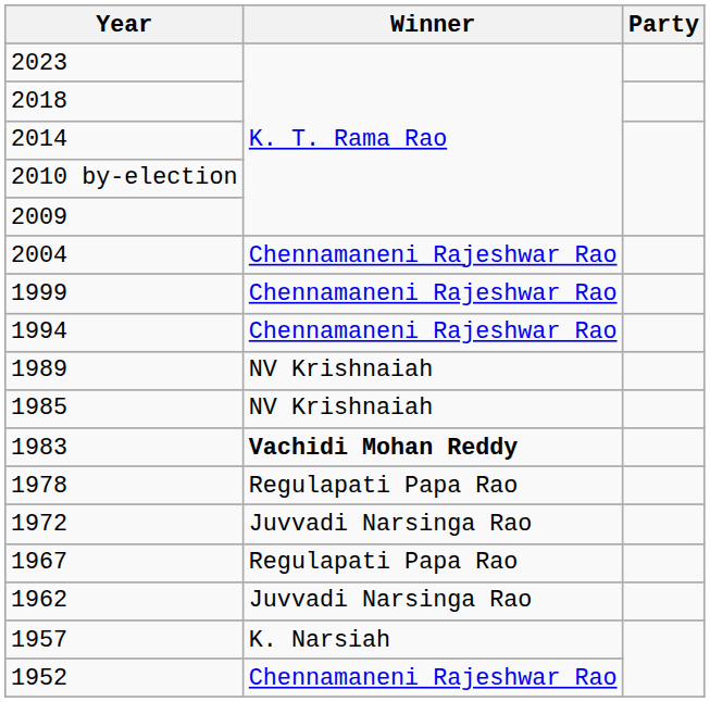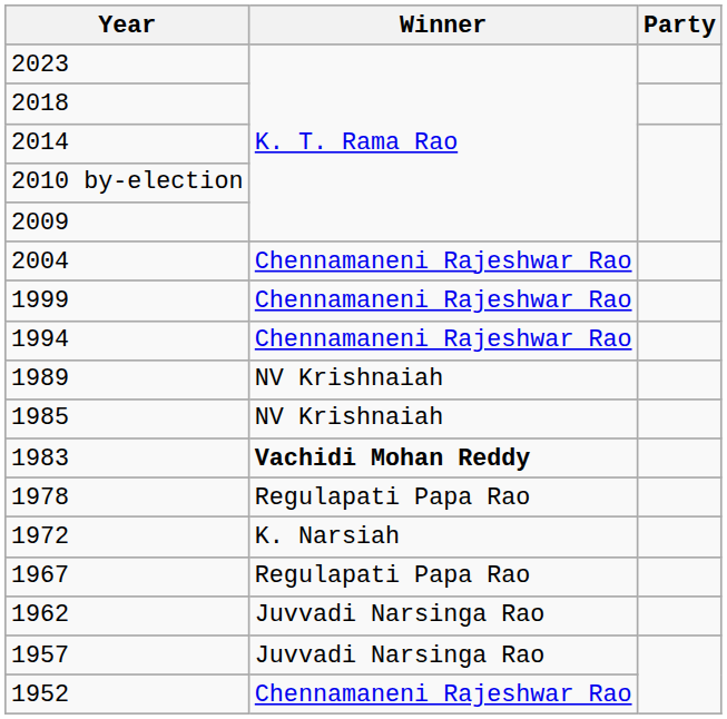 <table class="wikitable sortable">
 <tr>
 <th>Year</th>
 <th>Winner</th>
 <th colspan=2>Party</th>
 </tr>
 <tr>
 <td>2023</td>
 <td rowspan=5><a href='#'>K. T. Rama Rao</a></td>
 <td></td>
 </tr>
 <tr>
 <td>2018</td>
 <td></td>
 </tr>
 <tr>
 <td>2014</td>
 </tr>
 <tr>
 <td>2010 by-election</td>
 </tr>
 <tr>
 <td>2009</td>
 </tr>
 <tr>
 <td>2004</td>
 <td><a href='#'>Chennamaneni Rajeshwar Rao</a></td>
 <td></td>
 </tr>
 <tr>
 <td>1999</td>
 <td><a href='#'>Chennamaneni Rajeshwar Rao</a></td>
 <td></td>
 </tr>
 <tr>
 <td>1994</td>
 <td><a href='#'>Chennamaneni Rajeshwar Rao</a></td>
 <td></td>
 </tr>
 <tr>
 <td>1989</td>
 <td>NV Krishnaiah</td>
 <td></td>
 </tr>
 <tr>
 <td>1985</td>
 <td>NV Krishnaiah</td>
 <td></td>
 </tr>
 <tr>
 <td>1983</td>
 <td><strong>Vachidi Mohan Reddy</strong></td>
 <td></td>
 </tr>
 <tr>
 <td>1978</td>
 <td>Regulapati Papa Rao</td>
 <td></td>
 </tr>
 <tr>
 <td>1972</td>
-<td>Juvvadi Narsinga Rao</td>
+<td>K. Narsiah</td>
 <td></td>
 </tr>
 <tr>
 <td>1967</td>
 <td>Regulapati Papa Rao</td>
 <td></td>
 </tr>
 <tr>
 <td>1962</td>
 <td>Juvvadi Narsinga Rao</td>
 <td></td>
 </tr>
 <tr>
 <td>1957</td>
-<td>K. Narsiah</td>
+<td>Juvvadi Narsinga Rao</td>
 </tr>
 <tr>
 <td>1952</td>
 <td><a href='#'>Chennamaneni Rajeshwar Rao</a></td>
 </tr>
 </table>
